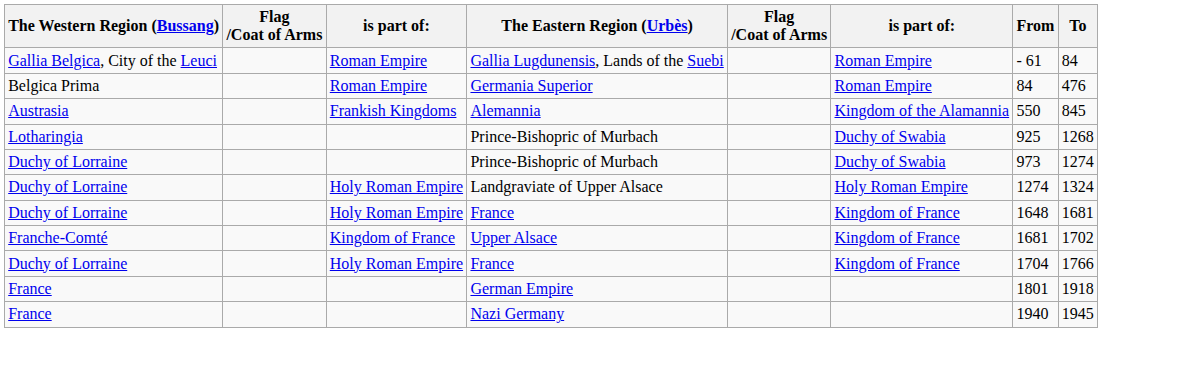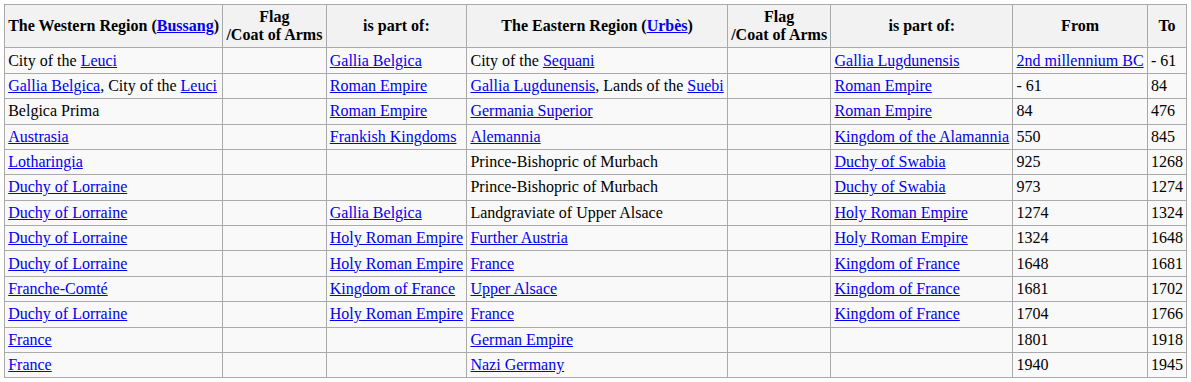 <table class="wikitable sortable alternance">
 <tr>
 <th>The Western Region (<a href='#'>Bussang</a>)</th>
 <th>Flag<br>/Coat of Arms</th>
 <th>is part of:</th>
 <th>The Eastern Region (<a href='#'>Urbès</a>)</th>
 <th>Flag<br>/Coat of Arms</th>
 <th>is part of:</th>
 <th>From</th>
 <th>To</th>
+</tr>
+<tr>
+<td>City of the <a href='#'>Leuci</a></td>
+<td></td>
+<td><a href='#'>Gallia Belgica</a></td>
+<td>City of the <a href='#'>Sequani</a></td>
+<td></td>
+<td><a href='#'>Gallia Lugdunensis</a></td>
+<td><a href='#'>2nd millennium BC</a></td>
+<td>- 61</td>
 </tr>
 <tr>
 <td><a href='#'>Gallia Belgica</a>, City of the <a href='#'>Leuci</a></td>
 <td></td>
 <td><a href='#'>Roman Empire</a></td>
 <td><a href='#'>Gallia Lugdunensis</a>, Lands of the <a href='#'>Suebi</a></td>
 <td></td>
 <td><a href='#'>Roman Empire</a></td>
 <td>- 61</td>
 <td>84</td>
 </tr>
 <tr>
 <td>Belgica Prima</td>
 <td></td>
 <td><a href='#'>Roman Empire</a></td>
 <td><a href='#'>Germania Superior</a></td>
 <td></td>
 <td><a href='#'>Roman Empire</a></td>
 <td>84</td>
 <td>476</td>
 </tr>
 <tr>
 <td><a href='#'>Austrasia</a></td>
 <td></td>
 <td><a href='#'>Frankish Kingdoms</a></td>
 <td><a href='#'>Alemannia</a></td>
 <td></td>
 <td><a href='#'>Kingdom of the Alamannia</a></td>
 <td>550</td>
 <td>845</td>
 </tr>
 <tr>
 <td><a href='#'>Lotharingia</a></td>
 <td></td>
 <td></td>
 <td>Prince-Bishopric of Murbach</td>
 <td></td>
 <td><a href='#'>Duchy of Swabia</a></td>
 <td>925</td>
 <td>1268</td>
 </tr>
 <tr>
 <td><a href='#'>Duchy of Lorraine</a></td>
 <td align="center"></td>
 <td></td>
 <td>Prince-Bishopric of Murbach</td>
 <td></td>
 <td><a href='#'>Duchy of Swabia</a></td>
 <td>973</td>
 <td>1274</td>
 </tr>
 <tr>
 <td><a href='#'>Duchy of Lorraine</a></td>
 <td align="center"></td>
-<td><a href='#'>Holy Roman Empire</a></td>
+<td><a href='#'>Gallia Belgica</a></td>
 <td>Landgraviate of Upper Alsace</td>
 <td align="center"></td>
 <td><a href='#'>Holy Roman Empire</a></td>
 <td>1274</td>
 <td>1324</td>
+</tr>
+<tr>
+<td><a href='#'>Duchy of Lorraine</a></td>
+<td align="center"></td>
+<td><a href='#'>Holy Roman Empire</a></td>
+<td><a href='#'>Further Austria</a></td>
+<td align="center"></td>
+<td><a href='#'>Holy Roman Empire</a></td>
+<td>1324</td>
+<td>1648</td>
 </tr>
 <tr>
 <td><a href='#'>Duchy of Lorraine</a></td>
 <td align="center"></td>
 <td><a href='#'>Holy Roman Empire</a></td>
 <td><a href='#'>France</a></td>
 <td align="center"></td>
 <td><a href='#'>Kingdom of France</a></td>
 <td>1648</td>
 <td>1681</td>
 </tr>
 <tr>
 <td><a href='#'>Franche-Comté</a></td>
 <td align="center"></td>
 <td><a href='#'>Kingdom of France</a></td>
 <td><a href='#'>Upper Alsace</a></td>
 <td align="center"></td>
 <td><a href='#'>Kingdom of France</a></td>
 <td>1681</td>
 <td>1702</td>
 </tr>
 <tr>
 <td><a href='#'>Duchy of Lorraine</a></td>
 <td align="center"></td>
 <td><a href='#'>Holy Roman Empire</a></td>
 <td><a href='#'>France</a></td>
 <td align="center"></td>
 <td><a href='#'>Kingdom of France</a></td>
 <td>1704</td>
 <td>1766</td>
 </tr>
 <tr>
 <td><a href='#'>France</a></td>
 <td align="center"></td>
 <td></td>
 <td><a href='#'>German Empire</a></td>
 <td align="center"></td>
 <td></td>
 <td>1801</td>
 <td>1918</td>
 </tr>
 <tr>
 <td><a href='#'>France</a></td>
 <td align="center"></td>
 <td></td>
 <td><a href='#'>Nazi Germany</a></td>
 <td align="center"></td>
 <td></td>
 <td>1940</td>
 <td>1945</td>
 </tr>
 </table>
